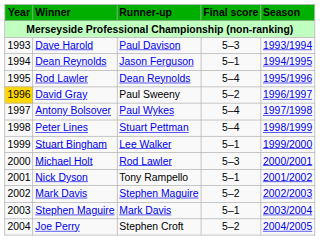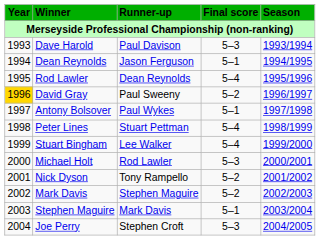 <table class="wikitable" style="margin: auto">
 <tr>
 <th style="text-align: center; background-color: #00af00">Year</th>
 <th style="text-align: left; background-color: #00af00">Winner</th>
 <th style="text-align: left; background-color: #00af00">Runner-up</th>
 <th style="text-align: left; background-color: #00af00">Final score</th>
 <th style="text-align: left; background-color: #00af00">Season</th>
 </tr>
 <tr>
 <th colspan=5 style="text-align: center; background-color: #c0ffc0">Merseyside Professional Championship (non-ranking)</th>
 </tr>
 <tr>
 <td>1993</td>
 <td> <a href='#'>Dave Harold</a></td>
 <td> <a href='#'>Paul Davison</a></td>
 <td style="text-align: center">5–3</td>
 <td><a href='#'>1993/1994</a></td>
 </tr>
 <tr>
 <td>1994</td>
 <td> <a href='#'>Dean Reynolds</a></td>
 <td> <a href='#'>Jason Ferguson</a></td>
 <td style="text-align: center">5–1</td>
 <td><a href='#'>1994/1995</a></td>
 </tr>
 <tr>
 <td>1995</td>
 <td> <a href='#'>Rod Lawler</a></td>
 <td> <a href='#'>Dean Reynolds</a></td>
 <td style="text-align: center">5–4</td>
 <td><a href='#'>1995/1996</a></td>
 </tr>
 <tr>
 <td style="background: gold;">1996</td>
 <td> <a href='#'>David Gray</a></td>
 <td> Paul Sweeny</td>
 <td style="text-align: center">5–2</td>
 <td><a href='#'>1996/1997</a></td>
 </tr>
 <tr>
 <td>1997</td>
 <td> <a href='#'>Antony Bolsover</a></td>
 <td> <a href='#'>Paul Wykes</a></td>
-<td style="text-align: center">5–4</td>
+<td style="text-align: center">5–1</td>
 <td><a href='#'>1997/1998</a></td>
 </tr>
 <tr>
 <td>1998</td>
 <td> <a href='#'>Peter Lines</a></td>
 <td> <a href='#'>Stuart Pettman</a></td>
 <td style="text-align: center">5–4</td>
 <td><a href='#'>1998/1999</a></td>
 </tr>
 <tr>
 <td>1999</td>
 <td> <a href='#'>Stuart Bingham</a></td>
 <td> <a href='#'>Lee Walker</a></td>
-<td style="text-align: center">5–1</td>
+<td style="text-align: center">5–4</td>
 <td><a href='#'>1999/2000</a></td>
 </tr>
 <tr>
 <td>2000</td>
 <td> <a href='#'>Michael Holt</a></td>
 <td> <a href='#'>Rod Lawler</a></td>
 <td style="text-align: center">5–3</td>
 <td><a href='#'>2000/2001</a></td>
 </tr>
 <tr>
 <td>2001</td>
 <td> <a href='#'>Nick Dyson</a></td>
 <td> Tony Rampello</td>
-<td style="text-align: center">5–1</td>
+<td style="text-align: center">5–2</td>
 <td><a href='#'>2001/2002</a></td>
 </tr>
 <tr>
 <td>2002</td>
 <td> <a href='#'>Mark Davis</a></td>
 <td> <a href='#'>Stephen Maguire</a></td>
 <td style="text-align: center">5–2</td>
 <td><a href='#'>2002/2003</a></td>
 </tr>
 <tr>
 <td>2003</td>
 <td> <a href='#'>Stephen Maguire</a></td>
 <td> <a href='#'>Mark Davis</a></td>
 <td style="text-align: center">5–1</td>
 <td><a href='#'>2003/2004</a></td>
 </tr>
 <tr>
 <td>2004</td>
 <td> <a href='#'>Joe Perry</a></td>
 <td> Stephen Croft</td>
-<td style="text-align: center">5–2</td>
+<td style="text-align: center">5–3</td>
 <td><a href='#'>2004/2005</a></td>
 </tr>
 </table>
